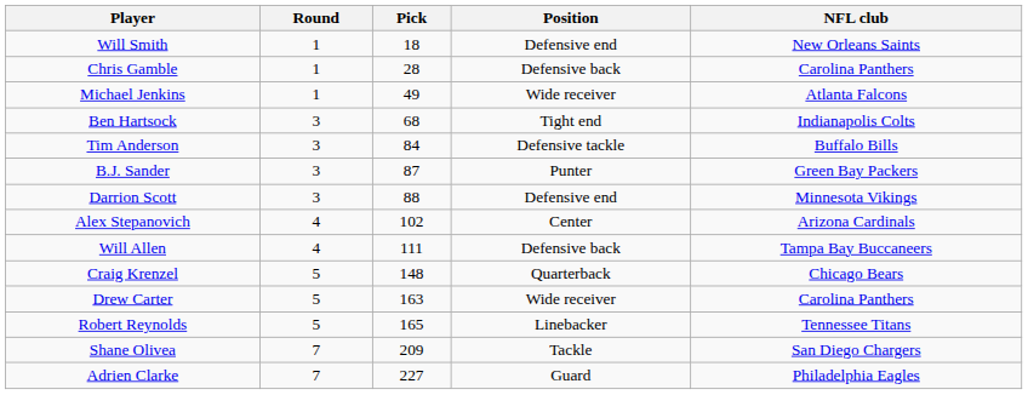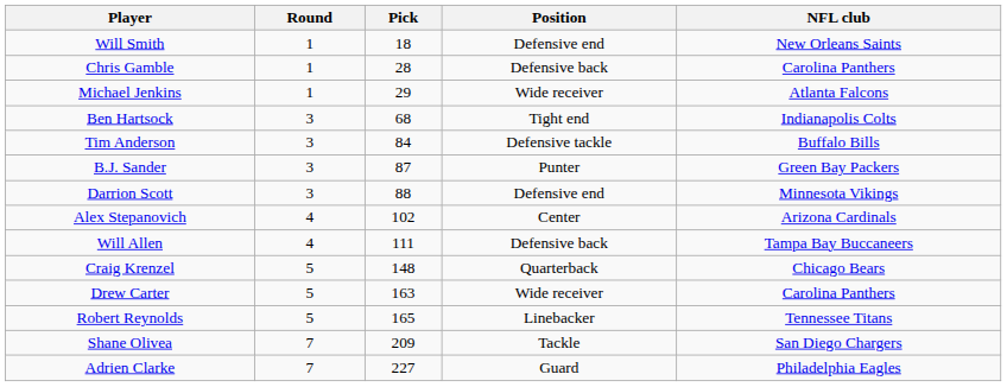 <table class="wikitable" width="80%">
 <tr>
 <th>Player</th>
 <th>Round</th>
 <th>Pick</th>
 <th>Position</th>
 <th>NFL club</th>
 </tr>
 <tr align="center" bgcolor="">
 <td><a href='#'>Will Smith</a></td>
 <td>1</td>
 <td>18</td>
 <td>Defensive end</td>
 <td><a href='#'>New Orleans Saints</a></td>
 </tr>
 <tr align="center" bgcolor="">
 <td><a href='#'>Chris Gamble</a></td>
 <td>1</td>
 <td>28</td>
 <td>Defensive back</td>
 <td><a href='#'>Carolina Panthers</a></td>
 </tr>
 <tr align="center" bgcolor="">
 <td><a href='#'>Michael Jenkins</a></td>
 <td>1</td>
-<td>49</td>
+<td>29</td>
 <td>Wide receiver</td>
 <td><a href='#'>Atlanta Falcons</a></td>
 </tr>
 <tr align="center" bgcolor="">
 <td><a href='#'>Ben Hartsock</a></td>
 <td>3</td>
 <td>68</td>
 <td>Tight end</td>
 <td><a href='#'>Indianapolis Colts</a></td>
 </tr>
 <tr align="center" bgcolor="">
 <td><a href='#'>Tim Anderson</a></td>
 <td>3</td>
 <td>84</td>
 <td>Defensive tackle</td>
 <td><a href='#'>Buffalo Bills</a></td>
 </tr>
 <tr align="center" bgcolor="">
 <td><a href='#'>B.J. Sander</a></td>
 <td>3</td>
 <td>87</td>
 <td>Punter</td>
 <td><a href='#'>Green Bay Packers</a></td>
 </tr>
 <tr align="center" bgcolor="">
 <td><a href='#'>Darrion Scott</a></td>
 <td>3</td>
 <td>88</td>
 <td>Defensive end</td>
 <td><a href='#'>Minnesota Vikings</a></td>
 </tr>
 <tr align="center" bgcolor="">
 <td><a href='#'>Alex Stepanovich</a></td>
 <td>4</td>
 <td>102</td>
 <td>Center</td>
 <td><a href='#'>Arizona Cardinals</a></td>
 </tr>
 <tr align="center" bgcolor="">
 <td><a href='#'>Will Allen</a></td>
 <td>4</td>
 <td>111</td>
 <td>Defensive back</td>
 <td><a href='#'>Tampa Bay Buccaneers</a></td>
 </tr>
 <tr align="center" bgcolor="">
 <td><a href='#'>Craig Krenzel</a></td>
 <td>5</td>
 <td>148</td>
 <td>Quarterback</td>
 <td><a href='#'>Chicago Bears</a></td>
 </tr>
 <tr align="center" bgcolor="">
 <td><a href='#'>Drew Carter</a></td>
 <td>5</td>
 <td>163</td>
 <td>Wide receiver</td>
 <td><a href='#'>Carolina Panthers</a></td>
 </tr>
 <tr align="center" bgcolor="">
 <td><a href='#'>Robert Reynolds</a></td>
 <td>5</td>
 <td>165</td>
 <td>Linebacker</td>
 <td><a href='#'>Tennessee Titans</a></td>
 </tr>
 <tr align="center" bgcolor="">
 <td><a href='#'>Shane Olivea</a></td>
 <td>7</td>
 <td>209</td>
 <td>Tackle</td>
 <td><a href='#'>San Diego Chargers</a></td>
 </tr>
 <tr align="center" bgcolor="">
 <td><a href='#'>Adrien Clarke</a></td>
 <td>7</td>
 <td>227</td>
 <td>Guard</td>
 <td><a href='#'>Philadelphia Eagles</a></td>
 </tr>
 </table>
